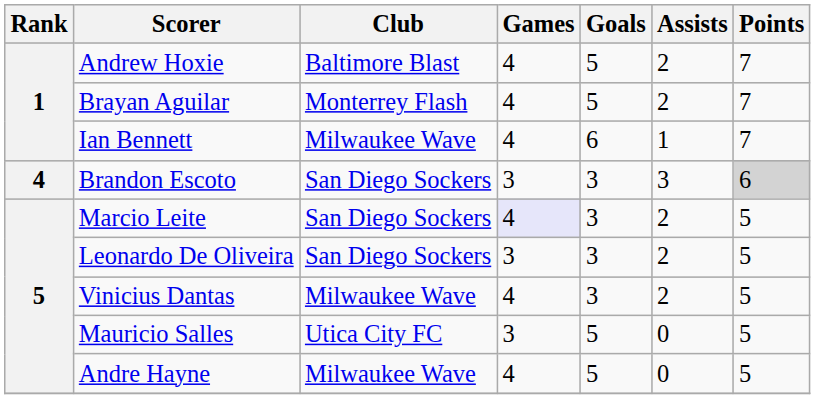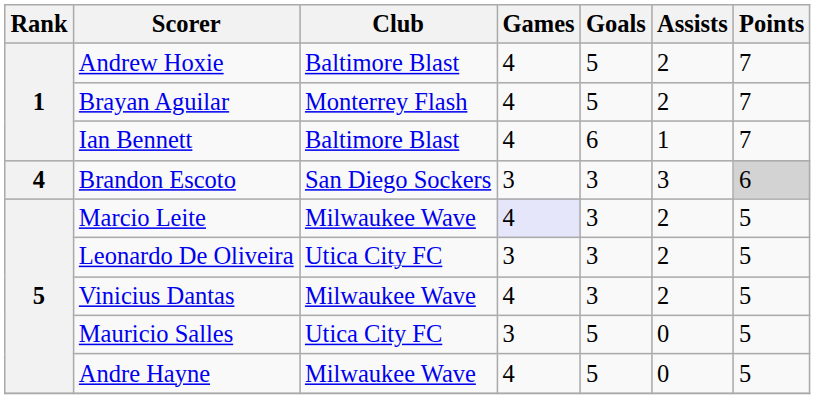 <table class="wikitable">
 <tr>
 <th>Rank</th>
 <th>Scorer</th>
 <th>Club</th>
 <th>Games</th>
 <th>Goals</th>
 <th>Assists</th>
 <th>Points</th>
 </tr>
 <tr>
 <th rowspan=3>1</th>
 <td><a href='#'>Andrew Hoxie</a></td>
 <td><a href='#'>Baltimore Blast</a></td>
 <td>4</td>
 <td>5</td>
 <td>2</td>
 <td>7</td>
 </tr>
 <tr>
 <td><a href='#'>Brayan Aguilar</a></td>
 <td><a href='#'>Monterrey Flash</a></td>
 <td>4</td>
 <td>5</td>
 <td>2</td>
 <td>7</td>
 </tr>
 <tr>
 <td><a href='#'>Ian Bennett</a></td>
-<td><a href='#'>Milwaukee Wave</a></td>
+<td><a href='#'>Baltimore Blast</a></td>
 <td>4</td>
 <td>6</td>
 <td>1</td>
 <td>7</td>
 </tr>
 <tr>
 <th>4</th>
 <td><a href='#'>Brandon Escoto</a></td>
 <td><a href='#'>San Diego Sockers</a></td>
 <td>3</td>
 <td>3</td>
 <td>3</td>
 <td style="background: lightgrey;">6</td>
 </tr>
 <tr>
 <th rowspan=5>5</th>
 <td><a href='#'>Marcio Leite</a></td>
-<td><a href='#'>San Diego Sockers</a></td>
+<td><a href='#'>Milwaukee Wave</a></td>
 <td style="background: lavender;">4</td>
 <td>3</td>
 <td>2</td>
 <td>5</td>
 </tr>
 <tr>
 <td><a href='#'>Leonardo De Oliveira</a></td>
-<td><a href='#'>San Diego Sockers</a></td>
+<td><a href='#'>Utica City FC</a></td>
 <td>3</td>
 <td>3</td>
 <td>2</td>
 <td>5</td>
 </tr>
 <tr>
 <td><a href='#'>Vinicius Dantas</a></td>
 <td><a href='#'>Milwaukee Wave</a></td>
 <td>4</td>
 <td>3</td>
 <td>2</td>
 <td>5</td>
 </tr>
 <tr>
 <td><a href='#'>Mauricio Salles</a></td>
 <td><a href='#'>Utica City FC</a></td>
 <td>3</td>
 <td>5</td>
 <td>0</td>
 <td>5</td>
 </tr>
 <tr>
 <td><a href='#'>Andre Hayne</a></td>
 <td><a href='#'>Milwaukee Wave</a></td>
 <td>4</td>
 <td>5</td>
 <td>0</td>
 <td>5</td>
 </tr>
 <tr>
 </tr>
 </table>
